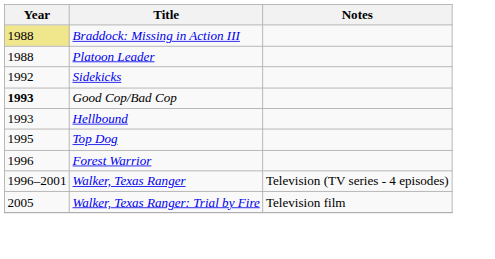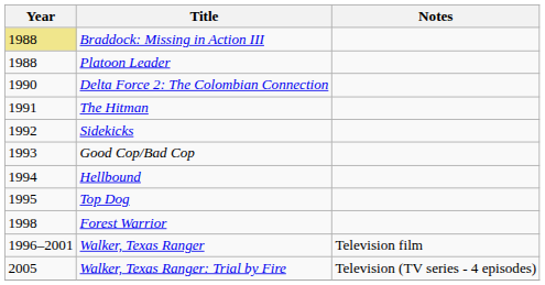 <table class="wikitable">
 <tr>
 <th>Year</th>
 <th>Title</th>
 <th>Notes</th>
 </tr>
 <tr>
 <td style="background: khaki;">1988</td>
 <td><em><a href='#'>Braddock: Missing in Action III</a></em></td>
 <td></td>
 </tr>
 <tr>
 <td>1988</td>
 <td><em><a href='#'>Platoon Leader</a></em></td>
 <td></td>
 </tr>
 <tr>
+<td>1990</td>
+<td><em><a href='#'>Delta Force 2: The Colombian Connection</a></em></td>
+<td></td>
+</tr>
+<tr>
+<td>1991</td>
+<td><em><a href='#'>The Hitman</a></em></td>
+<td></td>
+</tr>
+<tr>
 <td>1992</td>
 <td><em><a href='#'>Sidekicks</a></em></td>
 <td></td>
 </tr>
 <tr>
-<td><strong>1993</strong></td>
+<td>1993</td>
 <td><em>Good Cop/Bad Cop</em></td>
 <td></td>
 </tr>
 <tr>
-<td>1993</td>
+<td>1994</td>
 <td><em><a href='#'>Hellbound</a></em></td>
 <td></td>
 </tr>
 <tr>
 <td>1995</td>
 <td><em><a href='#'>Top Dog</a></em></td>
 <td></td>
 </tr>
 <tr>
-<td>1996</td>
+<td>1998</td>
 <td><em><a href='#'>Forest Warrior</a></em></td>
 <td></td>
 </tr>
 <tr>
 <td>1996–2001</td>
 <td><em><a href='#'>Walker, Texas Ranger</a></em></td>
-<td>Television (TV series - 4 episodes)</td>
+<td>Television film</td>
 </tr>
 <tr>
 <td>2005</td>
 <td><em><a href='#'>Walker, Texas Ranger: Trial by Fire</a></em></td>
-<td>Television film</td>
+<td>Television (TV series - 4 episodes)</td>
 </tr>
 <tr>
 </tr>
 </table>
